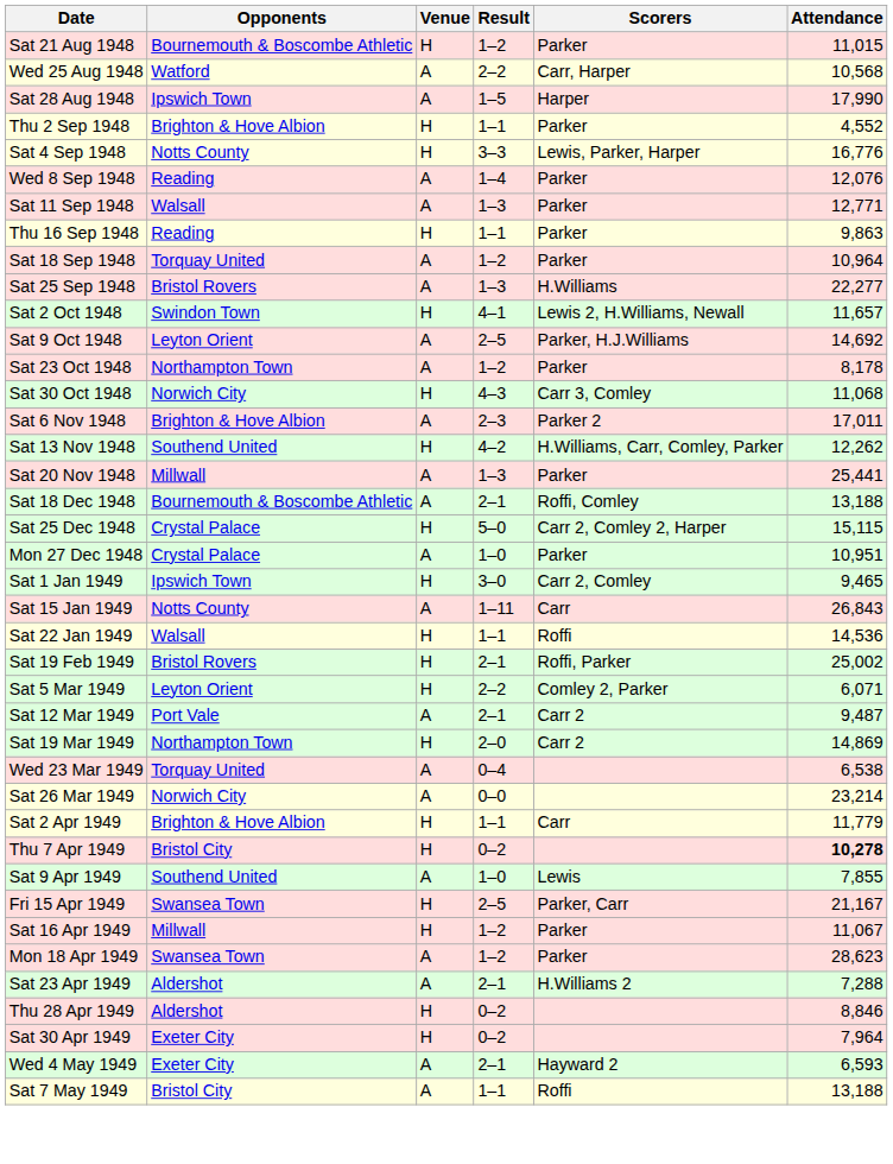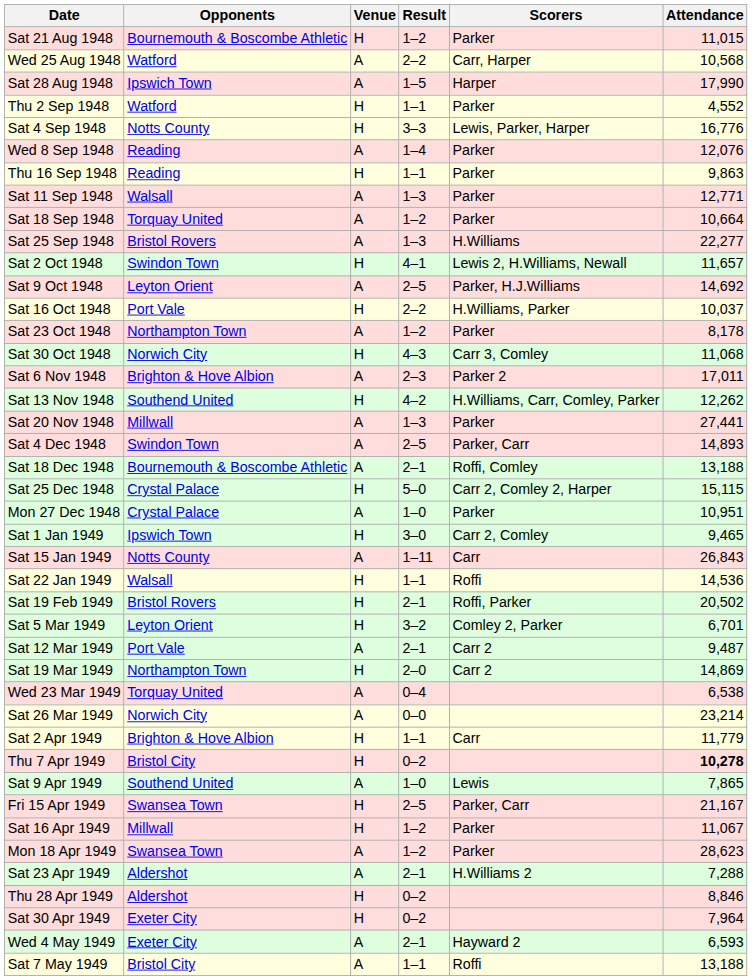 <table class="wikitable sortable">
 <tr>
 <th>Date</th>
 <th>Opponents</th>
 <th>Venue</th>
 <th>Result</th>
 <th>Scorers</th>
 <th>Attendance</th>
 </tr>
 <tr bgcolor="#ffdddd">
 <td>Sat 21 Aug 1948</td>
 <td><a href='#'>Bournemouth & Boscombe Athletic</a></td>
 <td>H</td>
 <td>1–2</td>
 <td>Parker</td>
 <td align="right">11,015</td>
 </tr>
 <tr bgcolor="#ffffdd">
 <td>Wed 25 Aug 1948</td>
 <td><a href='#'>Watford</a></td>
 <td>A</td>
 <td>2–2</td>
 <td>Carr, Harper</td>
 <td align="right">10,568</td>
 </tr>
 <tr bgcolor="#ffdddd">
 <td>Sat 28 Aug 1948</td>
 <td><a href='#'>Ipswich Town</a></td>
 <td>A</td>
 <td>1–5</td>
 <td>Harper</td>
 <td align="right">17,990</td>
 </tr>
 <tr bgcolor="#ffffdd">
 <td>Thu 2 Sep 1948</td>
-<td><a href='#'>Brighton & Hove Albion</a></td>
+<td><a href='#'>Watford</a></td>
 <td>H</td>
 <td>1–1</td>
 <td>Parker</td>
 <td align="right">4,552</td>
 </tr>
 <tr bgcolor="#ffffdd">
 <td>Sat 4 Sep 1948</td>
 <td><a href='#'>Notts County</a></td>
 <td>H</td>
 <td>3–3</td>
 <td>Lewis, Parker, Harper</td>
 <td align="right">16,776</td>
 </tr>
 <tr bgcolor="#ffdddd">
 <td>Wed 8 Sep 1948</td>
 <td><a href='#'>Reading</a></td>
 <td>A</td>
 <td>1–4</td>
 <td>Parker</td>
 <td align="right">12,076</td>
 </tr>
-<tr bgcolor="#ffdddd">
-<td>Sat 11 Sep 1948</td>
-<td><a href='#'>Walsall</a></td>
-<td>A</td>
-<td>1–3</td>
-<td>Parker</td>
-<td align="right">12,771</td>
-</tr>
 <tr bgcolor="#ffffdd">
 <td>Thu 16 Sep 1948</td>
 <td><a href='#'>Reading</a></td>
 <td>H</td>
 <td>1–1</td>
 <td>Parker</td>
 <td align="right">9,863</td>
 </tr>
 <tr bgcolor="#ffdddd">
+<td>Sat 11 Sep 1948</td>
+<td><a href='#'>Walsall</a></td>
+<td>A</td>
+<td>1–3</td>
+<td>Parker</td>
+<td align="right">12,771</td>
+</tr>
+<tr bgcolor="#ffdddd">
 <td>Sat 18 Sep 1948</td>
 <td><a href='#'>Torquay United</a></td>
 <td>A</td>
 <td>1–2</td>
 <td>Parker</td>
-<td align="right">10,964</td>
+<td align="right">10,664</td>
 </tr>
 <tr bgcolor="#ffdddd">
 <td>Sat 25 Sep 1948</td>
 <td><a href='#'>Bristol Rovers</a></td>
 <td>A</td>
 <td>1–3</td>
 <td>H.Williams</td>
 <td align="right">22,277</td>
 </tr>
 <tr bgcolor="#ddffdd">
 <td>Sat 2 Oct 1948</td>
 <td><a href='#'>Swindon Town</a></td>
 <td>H</td>
 <td>4–1</td>
 <td>Lewis 2, H.Williams, Newall</td>
 <td align="right">11,657</td>
 </tr>
 <tr bgcolor="#ffdddd">
 <td>Sat 9 Oct 1948</td>
 <td><a href='#'>Leyton Orient</a></td>
 <td>A</td>
 <td>2–5</td>
 <td>Parker, H.J.Williams</td>
 <td align="right">14,692</td>
+</tr>
+<tr bgcolor="#ffffdd">
+<td>Sat 16 Oct 1948</td>
+<td><a href='#'>Port Vale</a></td>
+<td>H</td>
+<td>2–2</td>
+<td>H.Williams, Parker</td>
+<td align="right">10,037</td>
 </tr>
 <tr bgcolor="#ffdddd">
 <td>Sat 23 Oct 1948</td>
 <td><a href='#'>Northampton Town</a></td>
 <td>A</td>
 <td>1–2</td>
 <td>Parker</td>
 <td align="right">8,178</td>
 </tr>
 <tr bgcolor="#ddffdd">
 <td>Sat 30 Oct 1948</td>
 <td><a href='#'>Norwich City</a></td>
 <td>H</td>
 <td>4–3</td>
 <td>Carr 3, Comley</td>
 <td align="right">11,068</td>
 </tr>
 <tr bgcolor="#ffdddd">
 <td>Sat 6 Nov 1948</td>
 <td><a href='#'>Brighton & Hove Albion</a></td>
 <td>A</td>
 <td>2–3</td>
 <td>Parker 2</td>
 <td align="right">17,011</td>
 </tr>
 <tr bgcolor="#ddffdd">
 <td>Sat 13 Nov 1948</td>
 <td><a href='#'>Southend United</a></td>
 <td>H</td>
 <td>4–2</td>
 <td>H.Williams, Carr, Comley, Parker</td>
 <td align="right">12,262</td>
 </tr>
 <tr bgcolor="#ffdddd">
 <td>Sat 20 Nov 1948</td>
 <td><a href='#'>Millwall</a></td>
 <td>A</td>
 <td>1–3</td>
 <td>Parker</td>
-<td align="right">25,441</td>
+<td align="right">27,441</td>
+</tr>
+<tr bgcolor="#ffdddd">
+<td>Sat 4 Dec 1948</td>
+<td><a href='#'>Swindon Town</a></td>
+<td>A</td>
+<td>2–5</td>
+<td>Parker, Carr</td>
+<td align="right">14,893</td>
 </tr>
 <tr bgcolor="#ddffdd">
 <td>Sat 18 Dec 1948</td>
 <td><a href='#'>Bournemouth & Boscombe Athletic</a></td>
 <td>A</td>
 <td>2–1</td>
 <td>Roffi, Comley</td>
 <td align="right">13,188</td>
 </tr>
 <tr bgcolor="#ddffdd">
 <td>Sat 25 Dec 1948</td>
 <td><a href='#'>Crystal Palace</a></td>
 <td>H</td>
 <td>5–0</td>
 <td>Carr 2, Comley 2, Harper</td>
 <td align="right">15,115</td>
 </tr>
 <tr bgcolor="#ddffdd">
 <td>Mon 27 Dec 1948</td>
 <td><a href='#'>Crystal Palace</a></td>
 <td>A</td>
 <td>1–0</td>
 <td>Parker</td>
 <td align="right">10,951</td>
 </tr>
 <tr bgcolor="#ddffdd">
 <td>Sat 1 Jan 1949</td>
 <td><a href='#'>Ipswich Town</a></td>
 <td>H</td>
 <td>3–0</td>
 <td>Carr 2, Comley</td>
 <td align="right">9,465</td>
 </tr>
 <tr bgcolor="#ffdddd">
 <td>Sat 15 Jan 1949</td>
 <td><a href='#'>Notts County</a></td>
 <td>A</td>
 <td>1–11</td>
 <td>Carr</td>
 <td align="right">26,843</td>
 </tr>
 <tr bgcolor="#ffffdd">
 <td>Sat 22 Jan 1949</td>
 <td><a href='#'>Walsall</a></td>
 <td>H</td>
 <td>1–1</td>
 <td>Roffi</td>
 <td align="right">14,536</td>
 </tr>
 <tr bgcolor="#ddffdd">
 <td>Sat 19 Feb 1949</td>
 <td><a href='#'>Bristol Rovers</a></td>
 <td>H</td>
 <td>2–1</td>
 <td>Roffi, Parker</td>
-<td align="right">25,002</td>
+<td align="right">20,502</td>
 </tr>
 <tr bgcolor="#ddffdd">
 <td>Sat 5 Mar 1949</td>
 <td><a href='#'>Leyton Orient</a></td>
 <td>H</td>
-<td>2–2</td>
+<td>3–2</td>
 <td>Comley 2, Parker</td>
-<td align="right">6,071</td>
+<td align="right">6,701</td>
 </tr>
 <tr bgcolor="#ddffdd">
 <td>Sat 12 Mar 1949</td>
 <td><a href='#'>Port Vale</a></td>
 <td>A</td>
 <td>2–1</td>
 <td>Carr 2</td>
 <td align="right">9,487</td>
 </tr>
 <tr bgcolor="#ddffdd">
 <td>Sat 19 Mar 1949</td>
 <td><a href='#'>Northampton Town</a></td>
 <td>H</td>
 <td>2–0</td>
 <td>Carr 2</td>
 <td align="right">14,869</td>
 </tr>
 <tr bgcolor="#ffdddd">
 <td>Wed 23 Mar 1949</td>
 <td><a href='#'>Torquay United</a></td>
 <td>A</td>
 <td>0–4</td>
 <td></td>
 <td align="right">6,538</td>
 </tr>
 <tr bgcolor="#ffffdd">
 <td>Sat 26 Mar 1949</td>
 <td><a href='#'>Norwich City</a></td>
 <td>A</td>
 <td>0–0</td>
 <td></td>
 <td align="right">23,214</td>
 </tr>
 <tr bgcolor="#ffffdd">
 <td>Sat 2 Apr 1949</td>
 <td><a href='#'>Brighton & Hove Albion</a></td>
 <td>H</td>
 <td>1–1</td>
 <td>Carr</td>
 <td align="right">11,779</td>
 </tr>
 <tr bgcolor="#ffdddd">
 <td>Thu 7 Apr 1949</td>
 <td><a href='#'>Bristol City</a></td>
 <td>H</td>
 <td>0–2</td>
 <td></td>
 <td align="right"><strong>10,278</strong></td>
 </tr>
 <tr bgcolor="#ddffdd">
 <td>Sat 9 Apr 1949</td>
 <td><a href='#'>Southend United</a></td>
 <td>A</td>
 <td>1–0</td>
 <td>Lewis</td>
-<td align="right">7,855</td>
+<td align="right">7,865</td>
 </tr>
 <tr bgcolor="#ffdddd">
 <td>Fri 15 Apr 1949</td>
 <td><a href='#'>Swansea Town</a></td>
 <td>H</td>
 <td>2–5</td>
 <td>Parker, Carr</td>
 <td align="right">21,167</td>
 </tr>
 <tr bgcolor="#ffdddd">
 <td>Sat 16 Apr 1949</td>
 <td><a href='#'>Millwall</a></td>
 <td>H</td>
 <td>1–2</td>
 <td>Parker</td>
 <td align="right">11,067</td>
 </tr>
 <tr bgcolor="#ffdddd">
 <td>Mon 18 Apr 1949</td>
 <td><a href='#'>Swansea Town</a></td>
 <td>A</td>
 <td>1–2</td>
 <td>Parker</td>
 <td align="right">28,623</td>
 </tr>
 <tr bgcolor="#ddffdd">
 <td>Sat 23 Apr 1949</td>
 <td><a href='#'>Aldershot</a></td>
 <td>A</td>
 <td>2–1</td>
 <td>H.Williams 2</td>
 <td align="right">7,288</td>
 </tr>
 <tr bgcolor="#ffdddd">
 <td>Thu 28 Apr 1949</td>
 <td><a href='#'>Aldershot</a></td>
 <td>H</td>
 <td>0–2</td>
 <td></td>
 <td align="right">8,846</td>
 </tr>
 <tr bgcolor="#ffdddd">
 <td>Sat 30 Apr 1949</td>
 <td><a href='#'>Exeter City</a></td>
 <td>H</td>
 <td>0–2</td>
 <td></td>
 <td align="right">7,964</td>
 </tr>
 <tr bgcolor="#ddffdd">
 <td>Wed 4 May 1949</td>
 <td><a href='#'>Exeter City</a></td>
 <td>A</td>
 <td>2–1</td>
 <td>Hayward 2</td>
 <td align="right">6,593</td>
 </tr>
 <tr bgcolor="#ffffdd">
 <td>Sat 7 May 1949</td>
 <td><a href='#'>Bristol City</a></td>
 <td>A</td>
 <td>1–1</td>
 <td>Roffi</td>
 <td align="right">13,188</td>
 </tr>
 </table>
